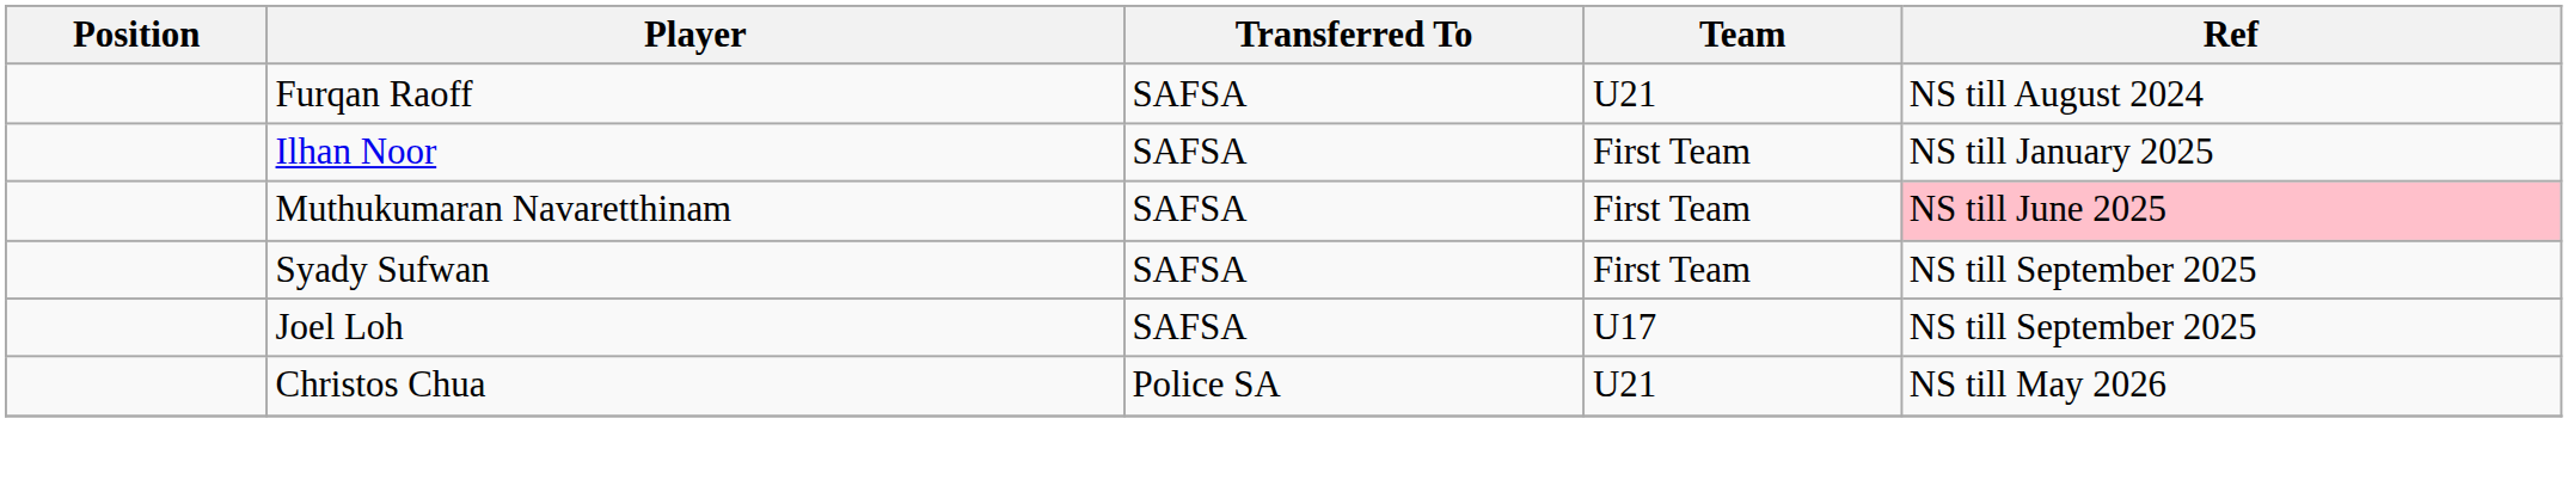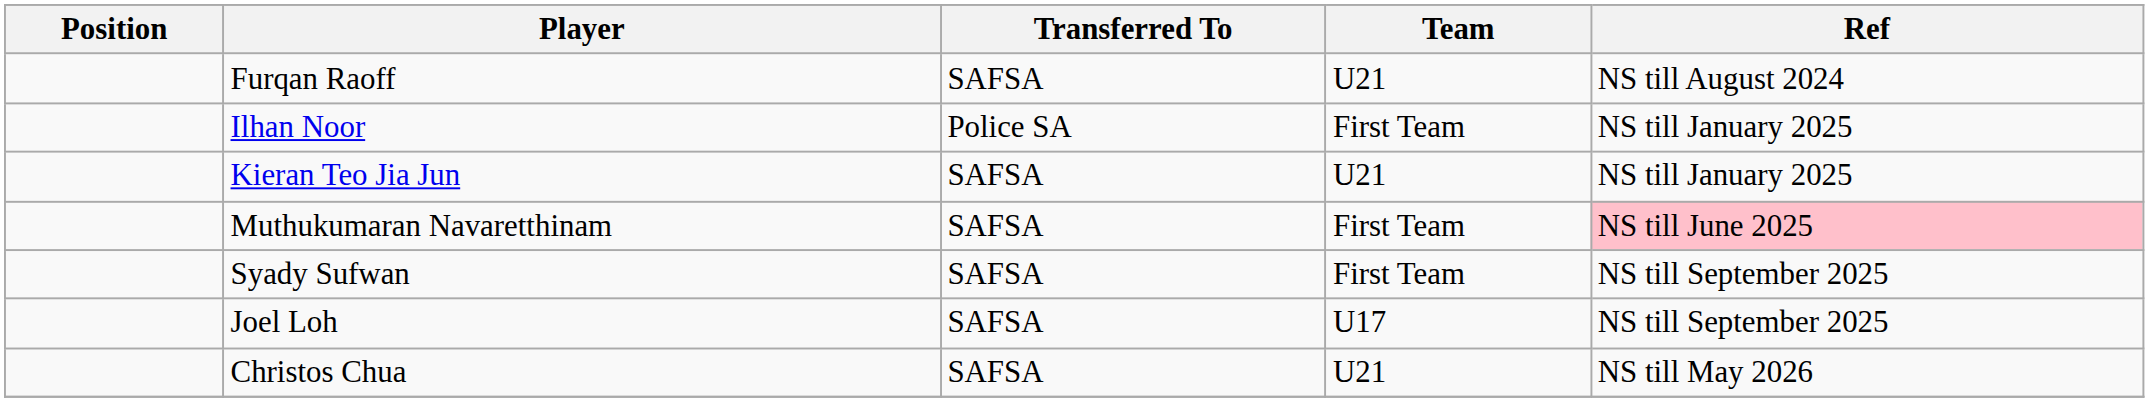 <table class="wikitable sortable" style="width:70%; text-align:center; font-size:100%; text-align:left;">
 <tr>
 <th>Position</th>
 <th>Player</th>
 <th>Transferred To</th>
 <th>Team</th>
 <th>Ref</th>
 </tr>
 <tr>
 <td></td>
 <td> Furqan Raoff</td>
 <td> SAFSA</td>
 <td>U21</td>
 <td>NS till August 2024</td>
 </tr>
 <tr>
 <td></td>
 <td> <a href='#'>Ilhan Noor</a></td>
+<td> Police SA</td>
+<td>First Team</td>
+<td>NS till January 2025</td>
+</tr>
+<tr>
+<td></td>
+<td> <a href='#'>Kieran Teo Jia Jun</a></td>
 <td> SAFSA</td>
-<td>First Team</td>
+<td>U21</td>
 <td>NS till January 2025</td>
 </tr>
 <tr>
 <td></td>
 <td> Muthukumaran Navaretthinam</td>
 <td> SAFSA</td>
 <td>First Team</td>
 <td style="background: pink;">NS till June 2025</td>
 </tr>
 <tr>
 <td></td>
 <td> Syady Sufwan</td>
 <td> SAFSA</td>
 <td>First Team</td>
 <td>NS till September 2025</td>
 </tr>
 <tr>
 <td></td>
 <td> Joel Loh</td>
 <td> SAFSA</td>
 <td>U17</td>
 <td>NS till September 2025</td>
 </tr>
 <tr>
 <td></td>
 <td> Christos Chua</td>
-<td> Police SA</td>
+<td> SAFSA</td>
 <td>U21</td>
 <td>NS till May 2026</td>
 </tr>
 <tr>
 </tr>
 </table>
